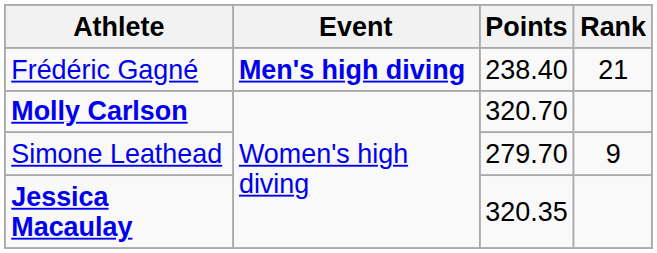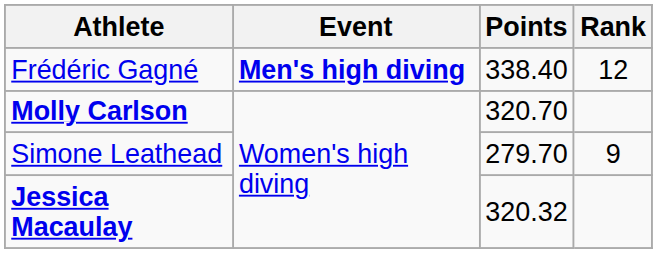 <table class="wikitable" style="text-align:center; font-size:90%;">
 <tr>
 <th width=115>Athlete</th>
 <th width=125>Event</th>
 <th>Points</th>
 <th>Rank</th>
 </tr>
 <tr>
 <td align=left><a href='#'>Frédéric Gagné</a></td>
 <td align=left><strong><a href='#'>Men's high diving</a></strong></td>
-<td>238.40</td>
-<td>21</td>
+<td>338.40</td>
+<td>12</td>
 </tr>
 <tr>
 <td align=left><strong><a href='#'>Molly Carlson</a></strong></td>
 <td align=left rowspan=3><a href='#'>Women's high diving</a></td>
 <td>320.70</td>
 <td></td>
 </tr>
 <tr>
 <td align=left><a href='#'>Simone Leathead</a></td>
 <td>279.70</td>
 <td>9</td>
 </tr>
 <tr>
 <td align=left><strong><a href='#'>Jessica Macaulay</a></strong></td>
-<td>320.35</td>
+<td>320.32</td>
 <td></td>
 </tr>
 </table>
